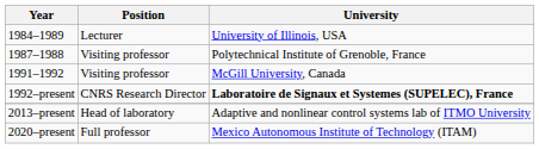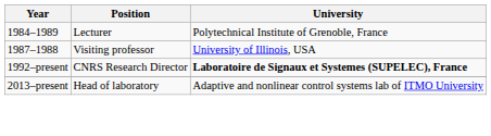 <table class="wikitable sortable">
 <tr>
 <th>Year</th>
 <th>Position</th>
 <th>University</th>
 </tr>
 <tr>
 <td>1984–1989</td>
 <td>Lecturer</td>
-<td><a href='#'>University of Illinois</a>, USA</td>
+<td>Polytechnical Institute of Grenoble, France</td>
 </tr>
 <tr>
 <td>1987–1988</td>
 <td>Visiting professor</td>
-<td>Polytechnical Institute of Grenoble, France</td>
-</tr>
-<tr>
-<td>1991–1992</td>
-<td>Visiting professor</td>
-<td><a href='#'>McGill University</a>, Canada</td>
+<td><a href='#'>University of Illinois</a>, USA</td>
 </tr>
 <tr>
 <td>1992–present</td>
 <td>CNRS Research Director</td>
 <td><strong>Laboratoire de Signaux et Systemes (SUPELEC), France</strong></td>
 </tr>
 <tr>
 </tr>
 <tr>
 <td>2013–present</td>
 <td>Head of laboratory</td>
 <td>Adaptive and nonlinear control systems lab of <a href='#'>ITMO University</a></td>
 </tr>
-<tr>
-<td>2020–present</td>
-<td>Full professor</td>
-<td><a href='#'>Mexico Autonomous Institute of Technology</a> (ITAM)</td>
-</tr>
 </table>
